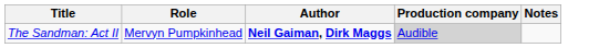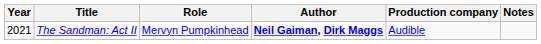 <table class="wikitable sortable">
 <tr>
+<th>Year</th>
 <th>Title</th>
 <th>Role</th>
 <th>Author</th>
 <th>Production company</th>
 <th>Notes</th>
 </tr>
 <tr>
+<td>2021</td>
 <td><em><a href='#'>The Sandman: Act II</a></em></td>
 <td><a href='#'>Mervyn Pumpkinhead</a></td>
 <td><strong><a href='#'>Neil Gaiman</a>, <a href='#'>Dirk Maggs</a></strong></td>
-<td style="background: lightgrey;"><a href='#'>Audible</a></td>
+<td><a href='#'>Audible</a></td>
 <td></td>
 </tr>
 </table>
